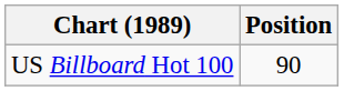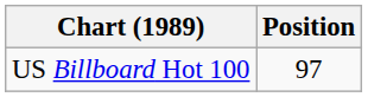 <table class="wikitable sortable">
 <tr>
 <th align="left">Chart (1989)</th>
 <th align="center">Position</th>
 </tr>
 <tr>
 <td>US <a href='#'><em>Billboard</em> Hot 100</a></td>
-<td style="text-align:center;">90</td>
+<td style="text-align:center;">97</td>
 </tr>
 </table>
